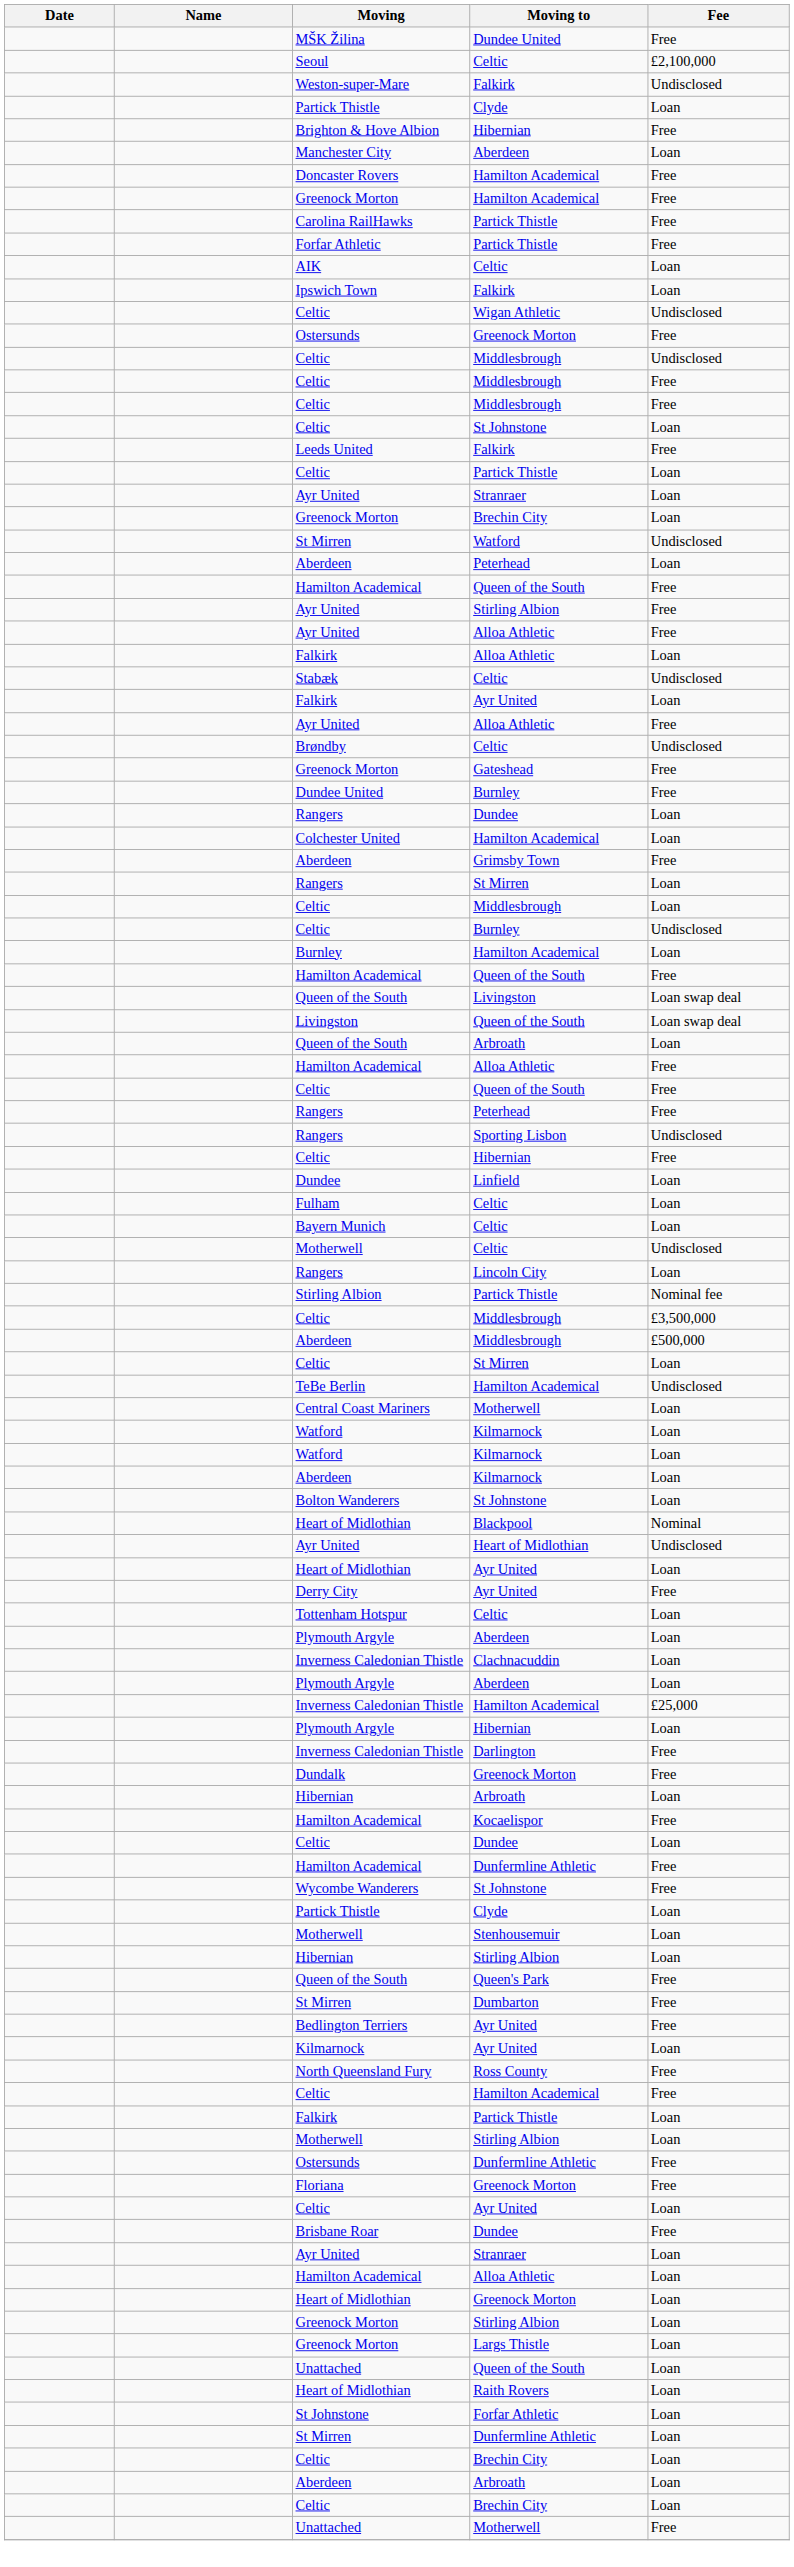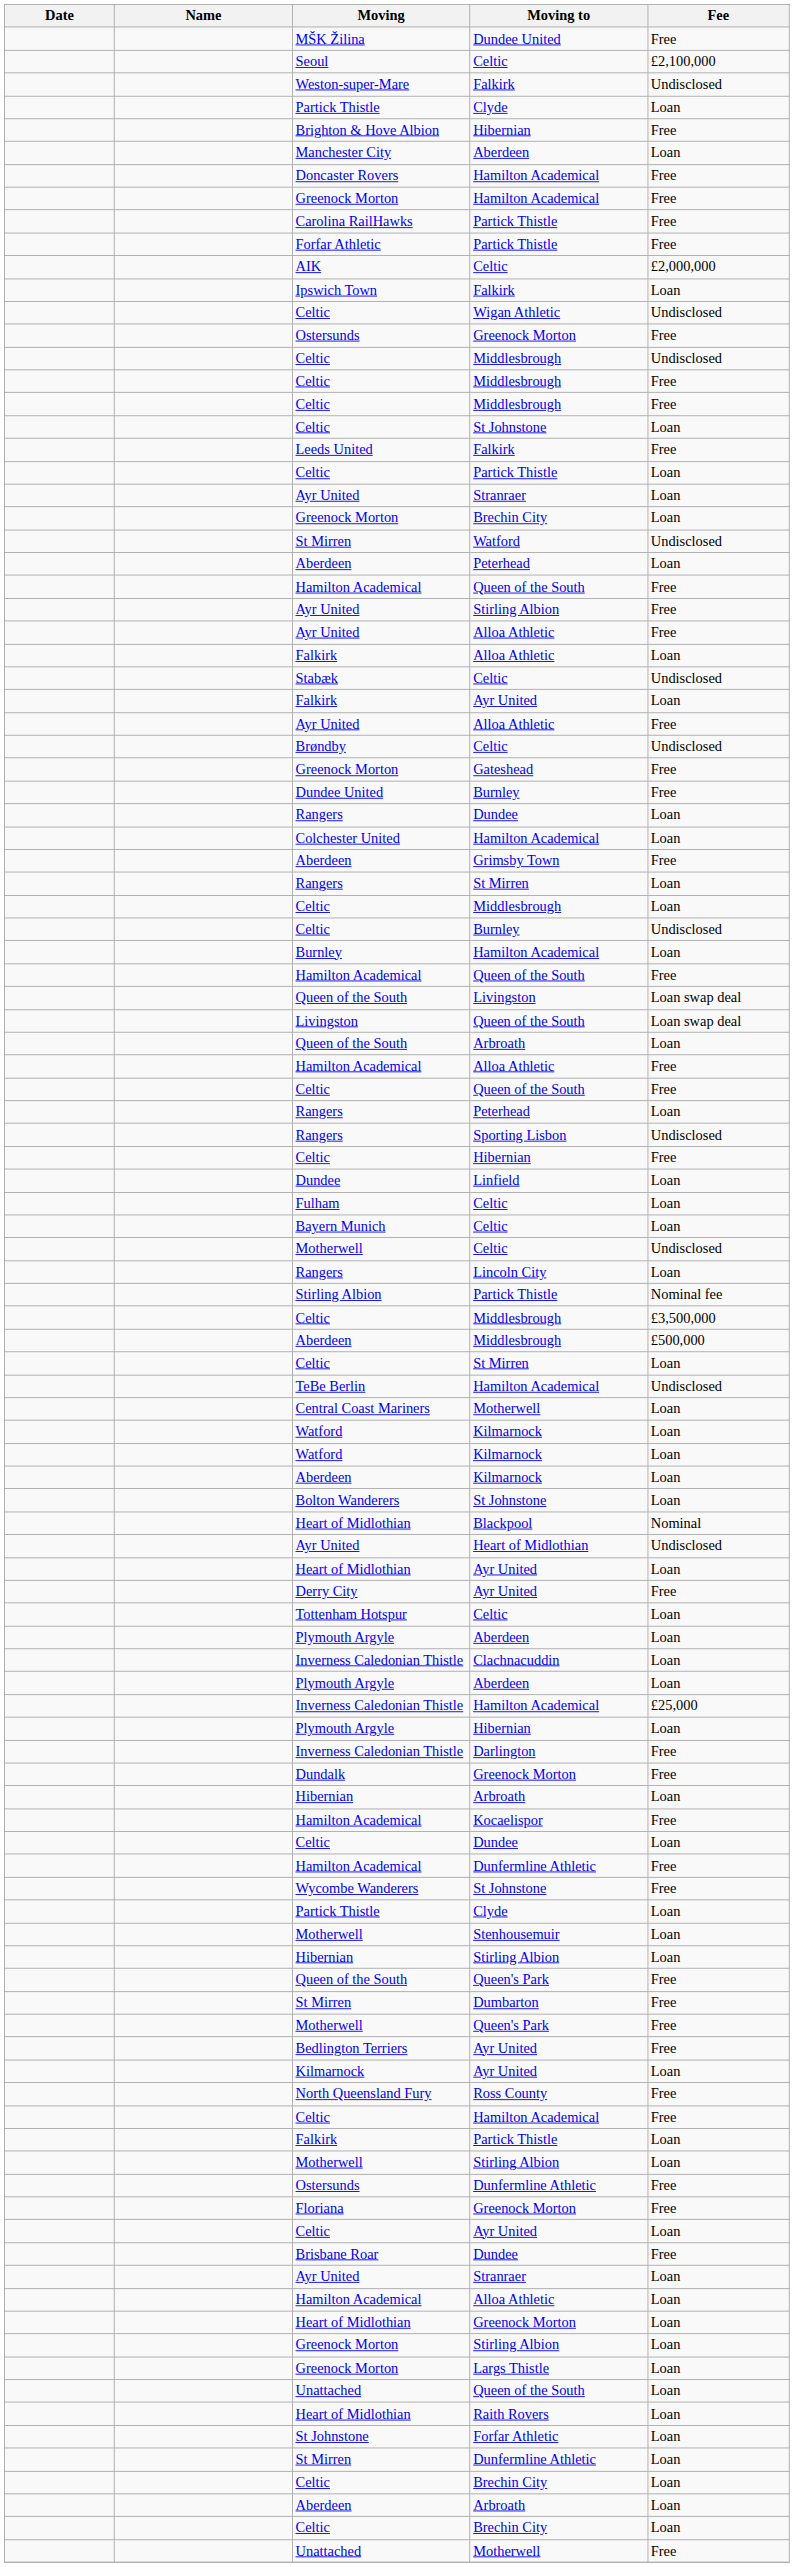 <table class="wikitable sortable">
 <tr>
 <th width=115>Date</th>
 <th width=190>Name</th>
 <th width=190>Moving</th>
 <th width=190>Moving to</th>
 <th width=150>Fee</th>
 </tr>
 <tr>
 <td></td>
 <td></td>
 <td><a href='#'>MŠK Žilina</a></td>
 <td><a href='#'>Dundee United</a></td>
 <td>Free</td>
 </tr>
 <tr>
 <td></td>
 <td></td>
 <td><a href='#'>Seoul</a></td>
 <td><a href='#'>Celtic</a></td>
 <td>£2,100,000</td>
 </tr>
 <tr>
 <td></td>
 <td></td>
 <td><a href='#'>Weston-super-Mare</a></td>
 <td><a href='#'>Falkirk</a></td>
 <td>Undisclosed</td>
 </tr>
 <tr>
 <td></td>
 <td></td>
 <td><a href='#'>Partick Thistle</a></td>
 <td><a href='#'>Clyde</a></td>
 <td>Loan</td>
 </tr>
 <tr>
 <td></td>
 <td></td>
 <td><a href='#'>Brighton & Hove Albion</a></td>
 <td><a href='#'>Hibernian</a></td>
 <td>Free</td>
 </tr>
 <tr>
 <td></td>
 <td></td>
 <td><a href='#'>Manchester City</a></td>
 <td><a href='#'>Aberdeen</a></td>
 <td>Loan</td>
 </tr>
 <tr>
 <td></td>
 <td></td>
 <td><a href='#'>Doncaster Rovers</a></td>
 <td><a href='#'>Hamilton Academical</a></td>
 <td>Free</td>
 </tr>
 <tr>
 <td></td>
 <td></td>
 <td><a href='#'>Greenock Morton</a></td>
 <td><a href='#'>Hamilton Academical</a></td>
 <td>Free</td>
 </tr>
 <tr>
 <td></td>
 <td></td>
 <td><a href='#'>Carolina RailHawks</a></td>
 <td><a href='#'>Partick Thistle</a></td>
 <td>Free</td>
 </tr>
 <tr>
 <td></td>
 <td></td>
 <td><a href='#'>Forfar Athletic</a></td>
 <td><a href='#'>Partick Thistle</a></td>
 <td>Free</td>
 </tr>
 <tr>
 <td></td>
 <td></td>
 <td><a href='#'>AIK</a></td>
 <td><a href='#'>Celtic</a></td>
-<td>Loan</td>
+<td>£2,000,000</td>
 </tr>
 <tr>
 <td></td>
 <td></td>
 <td><a href='#'>Ipswich Town</a></td>
 <td><a href='#'>Falkirk</a></td>
 <td>Loan</td>
 </tr>
 <tr>
 <td></td>
 <td></td>
 <td><a href='#'>Celtic</a></td>
 <td><a href='#'>Wigan Athletic</a></td>
 <td>Undisclosed</td>
 </tr>
 <tr>
 <td></td>
 <td></td>
 <td><a href='#'>Ostersunds</a></td>
 <td><a href='#'>Greenock Morton</a></td>
 <td>Free</td>
 </tr>
 <tr>
 <td></td>
 <td></td>
 <td><a href='#'>Celtic</a></td>
 <td><a href='#'>Middlesbrough</a></td>
 <td>Undisclosed</td>
 </tr>
 <tr>
 <td></td>
 <td></td>
 <td><a href='#'>Celtic</a></td>
 <td><a href='#'>Middlesbrough</a></td>
 <td>Free</td>
 </tr>
 <tr>
 <td></td>
 <td></td>
 <td><a href='#'>Celtic</a></td>
 <td><a href='#'>Middlesbrough</a></td>
 <td>Free</td>
 </tr>
 <tr>
 <td></td>
 <td></td>
 <td><a href='#'>Celtic</a></td>
 <td><a href='#'>St Johnstone</a></td>
 <td>Loan</td>
 </tr>
 <tr>
 <td></td>
 <td></td>
 <td><a href='#'>Leeds United</a></td>
 <td><a href='#'>Falkirk</a></td>
 <td>Free</td>
 </tr>
 <tr>
 <td></td>
 <td></td>
 <td><a href='#'>Celtic</a></td>
 <td><a href='#'>Partick Thistle</a></td>
 <td>Loan</td>
 </tr>
 <tr>
 <td></td>
 <td></td>
 <td><a href='#'>Ayr United</a></td>
 <td><a href='#'>Stranraer</a></td>
 <td>Loan</td>
 </tr>
 <tr>
 <td></td>
 <td></td>
 <td><a href='#'>Greenock Morton</a></td>
 <td><a href='#'>Brechin City</a></td>
 <td>Loan</td>
 </tr>
 <tr>
 <td></td>
 <td></td>
 <td><a href='#'>St Mirren</a></td>
 <td><a href='#'>Watford</a></td>
 <td>Undisclosed</td>
 </tr>
 <tr>
 <td></td>
 <td></td>
 <td><a href='#'>Aberdeen</a></td>
 <td><a href='#'>Peterhead</a></td>
 <td>Loan</td>
 </tr>
 <tr>
 <td></td>
 <td></td>
 <td><a href='#'>Hamilton Academical</a></td>
 <td><a href='#'>Queen of the South</a></td>
 <td>Free</td>
 </tr>
 <tr>
 <td></td>
 <td></td>
 <td><a href='#'>Ayr United</a></td>
 <td><a href='#'>Stirling Albion</a></td>
 <td>Free</td>
 </tr>
 <tr>
 <td></td>
 <td></td>
 <td><a href='#'>Ayr United</a></td>
 <td><a href='#'>Alloa Athletic</a></td>
 <td>Free</td>
 </tr>
 <tr>
 <td></td>
 <td></td>
 <td><a href='#'>Falkirk</a></td>
 <td><a href='#'>Alloa Athletic</a></td>
 <td>Loan</td>
 </tr>
 <tr>
 <td></td>
 <td></td>
 <td><a href='#'>Stabæk</a></td>
 <td><a href='#'>Celtic</a></td>
 <td>Undisclosed</td>
 </tr>
 <tr>
 <td></td>
 <td></td>
 <td><a href='#'>Falkirk</a></td>
 <td><a href='#'>Ayr United</a></td>
 <td>Loan</td>
 </tr>
 <tr>
 <td></td>
 <td></td>
 <td><a href='#'>Ayr United</a></td>
 <td><a href='#'>Alloa Athletic</a></td>
 <td>Free</td>
 </tr>
 <tr>
 <td></td>
 <td></td>
 <td><a href='#'>Brøndby</a></td>
 <td><a href='#'>Celtic</a></td>
 <td>Undisclosed</td>
 </tr>
 <tr>
 <td></td>
 <td></td>
 <td><a href='#'>Greenock Morton</a></td>
 <td><a href='#'>Gateshead</a></td>
 <td>Free</td>
 </tr>
 <tr>
 <td></td>
 <td></td>
 <td><a href='#'>Dundee United</a></td>
 <td><a href='#'>Burnley</a></td>
 <td>Free</td>
 </tr>
 <tr>
 <td></td>
 <td></td>
 <td><a href='#'>Rangers</a></td>
 <td><a href='#'>Dundee</a></td>
 <td>Loan</td>
 </tr>
 <tr>
 <td></td>
 <td></td>
 <td><a href='#'>Colchester United</a></td>
 <td><a href='#'>Hamilton Academical</a></td>
 <td>Loan</td>
 </tr>
 <tr>
 <td></td>
 <td></td>
 <td><a href='#'>Aberdeen</a></td>
 <td><a href='#'>Grimsby Town</a></td>
 <td>Free</td>
 </tr>
 <tr>
 <td></td>
 <td></td>
 <td><a href='#'>Rangers</a></td>
 <td><a href='#'>St Mirren</a></td>
 <td>Loan</td>
 </tr>
 <tr>
 <td></td>
 <td></td>
 <td><a href='#'>Celtic</a></td>
 <td><a href='#'>Middlesbrough</a></td>
 <td>Loan</td>
 </tr>
 <tr>
 <td></td>
 <td></td>
 <td><a href='#'>Celtic</a></td>
 <td><a href='#'>Burnley</a></td>
 <td>Undisclosed</td>
 </tr>
 <tr>
 <td></td>
 <td></td>
 <td><a href='#'>Burnley</a></td>
 <td><a href='#'>Hamilton Academical</a></td>
 <td>Loan</td>
 </tr>
 <tr>
 <td></td>
 <td></td>
 <td><a href='#'>Hamilton Academical</a></td>
 <td><a href='#'>Queen of the South</a></td>
 <td>Free</td>
 </tr>
 <tr>
 <td></td>
 <td></td>
 <td><a href='#'>Queen of the South</a></td>
 <td><a href='#'>Livingston</a></td>
 <td>Loan swap deal</td>
 </tr>
 <tr>
 <td></td>
 <td></td>
 <td><a href='#'>Livingston</a></td>
 <td><a href='#'>Queen of the South</a></td>
 <td>Loan swap deal</td>
 </tr>
 <tr>
 <td></td>
 <td></td>
 <td><a href='#'>Queen of the South</a></td>
 <td><a href='#'>Arbroath</a></td>
 <td>Loan</td>
 </tr>
 <tr>
 <td></td>
 <td></td>
 <td><a href='#'>Hamilton Academical</a></td>
 <td><a href='#'>Alloa Athletic</a></td>
 <td>Free</td>
 </tr>
 <tr>
 <td></td>
 <td></td>
 <td><a href='#'>Celtic</a></td>
 <td><a href='#'>Queen of the South</a></td>
 <td>Free</td>
 </tr>
 <tr>
 <td></td>
 <td></td>
 <td><a href='#'>Rangers</a></td>
 <td><a href='#'>Peterhead</a></td>
-<td>Free</td>
+<td>Loan</td>
 </tr>
 <tr>
 <td></td>
 <td></td>
 <td><a href='#'>Rangers</a></td>
 <td><a href='#'>Sporting Lisbon</a></td>
 <td>Undisclosed</td>
 </tr>
 <tr>
 <td></td>
 <td></td>
 <td><a href='#'>Celtic</a></td>
 <td><a href='#'>Hibernian</a></td>
 <td>Free</td>
 </tr>
 <tr>
 <td></td>
 <td></td>
 <td><a href='#'>Dundee</a></td>
 <td><a href='#'>Linfield</a></td>
 <td>Loan</td>
 </tr>
 <tr>
 <td></td>
 <td></td>
 <td><a href='#'>Fulham</a></td>
 <td><a href='#'>Celtic</a></td>
 <td>Loan</td>
 </tr>
 <tr>
 <td></td>
 <td></td>
 <td><a href='#'>Bayern Munich</a></td>
 <td><a href='#'>Celtic</a></td>
 <td>Loan</td>
 </tr>
 <tr>
 <td></td>
 <td></td>
 <td><a href='#'>Motherwell</a></td>
 <td><a href='#'>Celtic</a></td>
 <td>Undisclosed</td>
 </tr>
 <tr>
 <td></td>
 <td></td>
 <td><a href='#'>Rangers</a></td>
 <td><a href='#'>Lincoln City</a></td>
 <td>Loan</td>
 </tr>
 <tr>
 <td></td>
 <td></td>
 <td><a href='#'>Stirling Albion</a></td>
 <td><a href='#'>Partick Thistle</a></td>
 <td>Nominal fee</td>
 </tr>
 <tr>
 <td></td>
 <td></td>
 <td><a href='#'>Celtic</a></td>
 <td><a href='#'>Middlesbrough</a></td>
 <td>£3,500,000</td>
 </tr>
 <tr>
 <td></td>
 <td></td>
 <td><a href='#'>Aberdeen</a></td>
 <td><a href='#'>Middlesbrough</a></td>
 <td>£500,000</td>
 </tr>
 <tr>
 <td></td>
 <td></td>
 <td><a href='#'>Celtic</a></td>
 <td><a href='#'>St Mirren</a></td>
 <td>Loan</td>
 </tr>
 <tr>
 <td></td>
 <td></td>
 <td><a href='#'>TeBe Berlin</a></td>
 <td><a href='#'>Hamilton Academical</a></td>
 <td>Undisclosed</td>
 </tr>
 <tr>
 <td></td>
 <td></td>
 <td><a href='#'>Central Coast Mariners</a></td>
 <td><a href='#'>Motherwell</a></td>
 <td>Loan</td>
 </tr>
 <tr>
 <td></td>
 <td></td>
 <td><a href='#'>Watford</a></td>
 <td><a href='#'>Kilmarnock</a></td>
 <td>Loan</td>
 </tr>
 <tr>
 <td></td>
 <td></td>
 <td><a href='#'>Watford</a></td>
 <td><a href='#'>Kilmarnock</a></td>
 <td>Loan</td>
 </tr>
 <tr>
 <td></td>
 <td></td>
 <td><a href='#'>Aberdeen</a></td>
 <td><a href='#'>Kilmarnock</a></td>
 <td>Loan</td>
 </tr>
 <tr>
 <td></td>
 <td></td>
 <td><a href='#'>Bolton Wanderers</a></td>
 <td><a href='#'>St Johnstone</a></td>
 <td>Loan</td>
 </tr>
 <tr>
 <td></td>
 <td></td>
 <td><a href='#'>Heart of Midlothian</a></td>
 <td><a href='#'>Blackpool</a></td>
 <td>Nominal</td>
 </tr>
 <tr>
 <td></td>
 <td></td>
 <td><a href='#'>Ayr United</a></td>
 <td><a href='#'>Heart of Midlothian</a></td>
 <td>Undisclosed</td>
 </tr>
 <tr>
 <td></td>
 <td></td>
 <td><a href='#'>Heart of Midlothian</a></td>
 <td><a href='#'>Ayr United</a></td>
 <td>Loan</td>
 </tr>
 <tr>
 <td></td>
 <td></td>
 <td><a href='#'>Derry City</a></td>
 <td><a href='#'>Ayr United</a></td>
 <td>Free</td>
 </tr>
 <tr>
 <td></td>
 <td></td>
 <td><a href='#'>Tottenham Hotspur</a></td>
 <td><a href='#'>Celtic</a></td>
 <td>Loan</td>
 </tr>
 <tr>
 <td></td>
 <td></td>
 <td><a href='#'>Plymouth Argyle</a></td>
 <td><a href='#'>Aberdeen</a></td>
 <td>Loan</td>
 </tr>
 <tr>
 <td></td>
 <td></td>
 <td><a href='#'>Inverness Caledonian Thistle</a></td>
 <td><a href='#'>Clachnacuddin</a></td>
 <td>Loan</td>
 </tr>
 <tr>
 <td></td>
 <td></td>
 <td><a href='#'>Plymouth Argyle</a></td>
 <td><a href='#'>Aberdeen</a></td>
 <td>Loan</td>
 </tr>
 <tr>
 <td></td>
 <td></td>
 <td><a href='#'>Inverness Caledonian Thistle</a></td>
 <td><a href='#'>Hamilton Academical</a></td>
 <td>£25,000</td>
 </tr>
 <tr>
 <td></td>
 <td></td>
 <td><a href='#'>Plymouth Argyle</a></td>
 <td><a href='#'>Hibernian</a></td>
 <td>Loan</td>
 </tr>
 <tr>
 <td></td>
 <td></td>
 <td><a href='#'>Inverness Caledonian Thistle</a></td>
 <td><a href='#'>Darlington</a></td>
 <td>Free</td>
 </tr>
 <tr>
 <td></td>
 <td></td>
 <td><a href='#'>Dundalk</a></td>
 <td><a href='#'>Greenock Morton</a></td>
 <td>Free</td>
 </tr>
 <tr>
 <td></td>
 <td></td>
 <td><a href='#'>Hibernian</a></td>
 <td><a href='#'>Arbroath</a></td>
 <td>Loan</td>
 </tr>
 <tr>
 <td></td>
 <td></td>
 <td><a href='#'>Hamilton Academical</a></td>
 <td><a href='#'>Kocaelispor</a></td>
 <td>Free</td>
 </tr>
 <tr>
 <td></td>
 <td></td>
 <td><a href='#'>Celtic</a></td>
 <td><a href='#'>Dundee</a></td>
 <td>Loan</td>
 </tr>
 <tr>
 <td></td>
 <td></td>
 <td><a href='#'>Hamilton Academical</a></td>
 <td><a href='#'>Dunfermline Athletic</a></td>
 <td>Free</td>
 </tr>
 <tr>
 <td></td>
 <td></td>
 <td><a href='#'>Wycombe Wanderers</a></td>
 <td><a href='#'>St Johnstone</a></td>
 <td>Free</td>
 </tr>
 <tr>
 <td></td>
 <td></td>
 <td><a href='#'>Partick Thistle</a></td>
 <td><a href='#'>Clyde</a></td>
 <td>Loan</td>
 </tr>
 <tr>
 <td></td>
 <td></td>
 <td><a href='#'>Motherwell</a></td>
 <td><a href='#'>Stenhousemuir</a></td>
 <td>Loan</td>
 </tr>
 <tr>
 <td></td>
 <td></td>
 <td><a href='#'>Hibernian</a></td>
 <td><a href='#'>Stirling Albion</a></td>
 <td>Loan</td>
 </tr>
 <tr>
 <td></td>
 <td></td>
 <td><a href='#'>Queen of the South</a></td>
 <td><a href='#'>Queen's Park</a></td>
 <td>Free</td>
 </tr>
 <tr>
 <td></td>
 <td></td>
 <td><a href='#'>St Mirren</a></td>
 <td><a href='#'>Dumbarton</a></td>
 <td>Free</td>
 </tr>
 <tr>
 <td></td>
 <td></td>
+<td><a href='#'>Motherwell</a></td>
+<td><a href='#'>Queen's Park</a></td>
+<td>Free</td>
+</tr>
+<tr>
+<td></td>
+<td></td>
 <td><a href='#'>Bedlington Terriers</a></td>
 <td><a href='#'>Ayr United</a></td>
 <td>Free</td>
 </tr>
 <tr>
 <td></td>
 <td></td>
 <td><a href='#'>Kilmarnock</a></td>
 <td><a href='#'>Ayr United</a></td>
 <td>Loan</td>
 </tr>
 <tr>
 <td></td>
 <td></td>
 <td><a href='#'>North Queensland Fury</a></td>
 <td><a href='#'>Ross County</a></td>
 <td>Free</td>
 </tr>
 <tr>
 <td></td>
 <td></td>
 <td><a href='#'>Celtic</a></td>
 <td><a href='#'>Hamilton Academical</a></td>
 <td>Free</td>
 </tr>
 <tr>
 <td></td>
 <td></td>
 <td><a href='#'>Falkirk</a></td>
 <td><a href='#'>Partick Thistle</a></td>
 <td>Loan</td>
 </tr>
 <tr>
 <td></td>
 <td></td>
 <td><a href='#'>Motherwell</a></td>
 <td><a href='#'>Stirling Albion</a></td>
 <td>Loan</td>
 </tr>
 <tr>
 <td></td>
 <td></td>
 <td><a href='#'>Ostersunds</a></td>
 <td><a href='#'>Dunfermline Athletic</a></td>
 <td>Free</td>
 </tr>
 <tr>
 <td></td>
 <td></td>
 <td><a href='#'>Floriana</a></td>
 <td><a href='#'>Greenock Morton</a></td>
 <td>Free</td>
 </tr>
 <tr>
 <td></td>
 <td></td>
 <td><a href='#'>Celtic</a></td>
 <td><a href='#'>Ayr United</a></td>
 <td>Loan</td>
 </tr>
 <tr>
 <td></td>
 <td></td>
 <td><a href='#'>Brisbane Roar</a></td>
 <td><a href='#'>Dundee</a></td>
 <td>Free</td>
 </tr>
 <tr>
 <td></td>
 <td></td>
 <td><a href='#'>Ayr United</a></td>
 <td><a href='#'>Stranraer</a></td>
 <td>Loan</td>
 </tr>
 <tr>
 <td></td>
 <td></td>
 <td><a href='#'>Hamilton Academical</a></td>
 <td><a href='#'>Alloa Athletic</a></td>
 <td>Loan</td>
 </tr>
 <tr>
 <td></td>
 <td></td>
 <td><a href='#'>Heart of Midlothian</a></td>
 <td><a href='#'>Greenock Morton</a></td>
 <td>Loan</td>
 </tr>
 <tr>
 <td></td>
 <td></td>
 <td><a href='#'>Greenock Morton</a></td>
 <td><a href='#'>Stirling Albion</a></td>
 <td>Loan</td>
 </tr>
 <tr>
 <td></td>
 <td></td>
 <td><a href='#'>Greenock Morton</a></td>
 <td><a href='#'>Largs Thistle</a></td>
 <td>Loan</td>
 </tr>
 <tr>
 <td></td>
 <td></td>
 <td><a href='#'>Unattached</a></td>
 <td><a href='#'>Queen of the South</a></td>
 <td>Loan</td>
 </tr>
 <tr>
 <td></td>
 <td></td>
 <td><a href='#'>Heart of Midlothian</a></td>
 <td><a href='#'>Raith Rovers</a></td>
 <td>Loan</td>
 </tr>
 <tr>
 <td></td>
 <td></td>
 <td><a href='#'>St Johnstone</a></td>
 <td><a href='#'>Forfar Athletic</a></td>
 <td>Loan</td>
 </tr>
 <tr>
 <td></td>
 <td></td>
 <td><a href='#'>St Mirren</a></td>
 <td><a href='#'>Dunfermline Athletic</a></td>
 <td>Loan</td>
 </tr>
 <tr>
 <td></td>
 <td></td>
 <td><a href='#'>Celtic</a></td>
 <td><a href='#'>Brechin City</a></td>
 <td>Loan</td>
 </tr>
 <tr>
 <td></td>
 <td></td>
 <td><a href='#'>Aberdeen</a></td>
 <td><a href='#'>Arbroath</a></td>
 <td>Loan</td>
 </tr>
 <tr>
 <td></td>
 <td></td>
 <td><a href='#'>Celtic</a></td>
 <td><a href='#'>Brechin City</a></td>
 <td>Loan</td>
 </tr>
 <tr>
 <td></td>
 <td></td>
 <td><a href='#'>Unattached</a></td>
 <td><a href='#'>Motherwell</a></td>
 <td>Free</td>
 </tr>
 <tr>
 </tr>
 </table>
